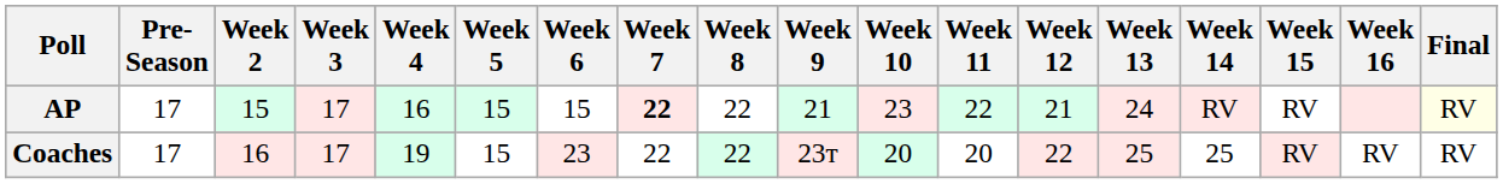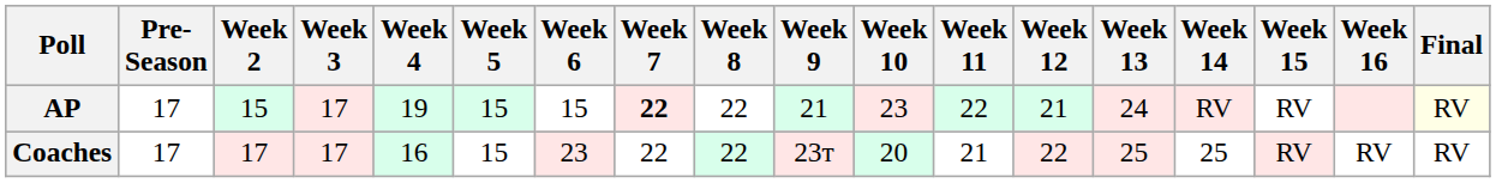 <table class="wikitable" style="white-space:nowrap;font-size:90%">
 <tr>
 <th>Poll</th>
 <th>Pre-<br>Season</th>
 <th>Week<br>2</th>
 <th>Week<br>3</th>
 <th>Week<br>4</th>
 <th>Week<br>5</th>
 <th>Week<br>6</th>
 <th>Week<br>7</th>
 <th>Week<br>8</th>
 <th>Week<br>9</th>
 <th>Week<br>10</th>
 <th>Week<br>11</th>
 <th>Week<br>12</th>
 <th>Week<br>13</th>
 <th>Week<br>14</th>
 <th>Week<br>15</th>
 <th>Week<br>16</th>
 <th>Final</th>
 </tr>
 <tr style="text-align:center;">
 <th>AP</th>
 <td style="background:#FFF;">17</td>
 <td style="background:#D8FFEB;">15</td>
 <td style="background:#FFE6E6;">17</td>
-<td style="background:#D8FFEB;">16</td>
+<td style="background:#D8FFEB;">19</td>
 <td style="background:#D8FFEB;">15</td>
 <td style="background:#FFF;">15</td>
 <td style="background:#FFE6E6;"><strong>22</strong></td>
 <td style="background:#FFF;">22</td>
 <td style="background:#D8FFEB;">21</td>
 <td style="background:#FFE6E6;">23</td>
 <td style="background:#D8FFEB;">22</td>
 <td style="background:#D8FFEB;">21</td>
 <td style="background:#FFE6E6;">24</td>
 <td style="background:#FFE6E6;">RV</td>
 <td style="background:#FFF;">RV</td>
 <td style="background:#FFE6E6;"></td>
 <td style="background:#FFFFE6;">RV</td>
 </tr>
 <tr style="text-align:center;">
 <th>Coaches</th>
 <td style="background:#FFF;">17</td>
-<td style="background:#FFE6E6;">16</td>
 <td style="background:#FFE6E6;">17</td>
-<td style="background:#D8FFEB;">19</td>
+<td style="background:#FFE6E6;">17</td>
+<td style="background:#D8FFEB;">16</td>
 <td style="background:#FFF;">15</td>
 <td style="background:#FFE6E6;">23</td>
 <td style="background:#FFF;">22</td>
 <td style="background:#D8FFEB;">22</td>
 <td style="background:#FFE6E6;">23т</td>
 <td style="background:#D8FFEB;">20</td>
-<td style="background:#FFF;">20</td>
+<td style="background:#FFF;">21</td>
 <td style="background:#FFE6E6;">22</td>
 <td style="background:#FFE6E6;">25</td>
 <td style="background:#FFF;">25</td>
 <td style="background:#FFE6E6;">RV</td>
 <td style="background:#FFF;">RV</td>
 <td style="background:#FFF;">RV</td>
 </tr>
 </table>
